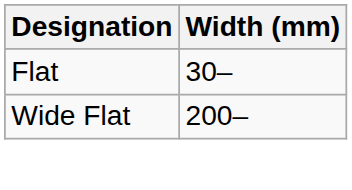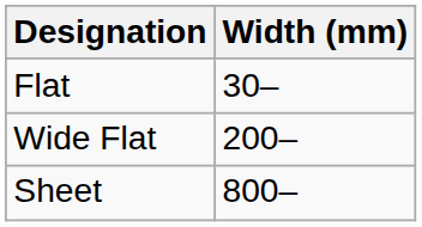 <table class="wikitable sortable">
 <tr>
 <th>Designation</th>
 <th>Width (mm)</th>
 </tr>
 <tr>
 <td>Flat</td>
 <td>30–</td>
 </tr>
 <tr>
 <td>Wide Flat</td>
 <td>200–</td>
 </tr>
+<tr>
+<td>Sheet</td>
+<td>800–</td>
+</tr>
 </table>
